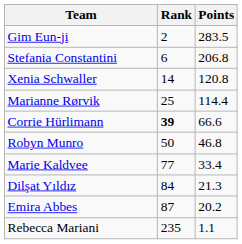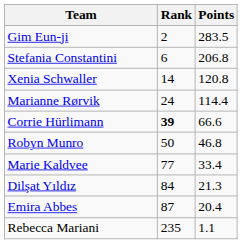 <table class="wikitable">
 <tr>
 <th width=175>Team</th>
 <th width=15>Rank</th>
 <th width=15>Points</th>
 </tr>
 <tr>
 <td> <a href='#'>Gim Eun-ji</a></td>
 <td>2</td>
 <td>283.5</td>
 </tr>
 <tr>
 <td> <a href='#'>Stefania Constantini</a></td>
 <td>6</td>
 <td>206.8</td>
 </tr>
 <tr>
 <td> <a href='#'>Xenia Schwaller</a></td>
 <td>14</td>
 <td>120.8</td>
 </tr>
 <tr>
 <td> <a href='#'>Marianne Rørvik</a></td>
-<td>25</td>
+<td>24</td>
 <td>114.4</td>
 </tr>
 <tr>
 <td> <a href='#'>Corrie Hürlimann</a></td>
 <td><strong>39</strong></td>
 <td>66.6</td>
 </tr>
 <tr>
 <td> <a href='#'>Robyn Munro</a></td>
 <td>50</td>
 <td>46.8</td>
 </tr>
 <tr>
 <td> <a href='#'>Marie Kaldvee</a></td>
 <td>77</td>
 <td>33.4</td>
 </tr>
 <tr>
 <td> <a href='#'>Dilşat Yıldız</a></td>
 <td>84</td>
 <td>21.3</td>
 </tr>
 <tr>
 <td> <a href='#'>Emira Abbes</a></td>
 <td>87</td>
-<td>20.2</td>
+<td>20.4</td>
 </tr>
 <tr>
 <td> Rebecca Mariani</td>
 <td>235</td>
 <td>1.1</td>
 </tr>
 </table>
